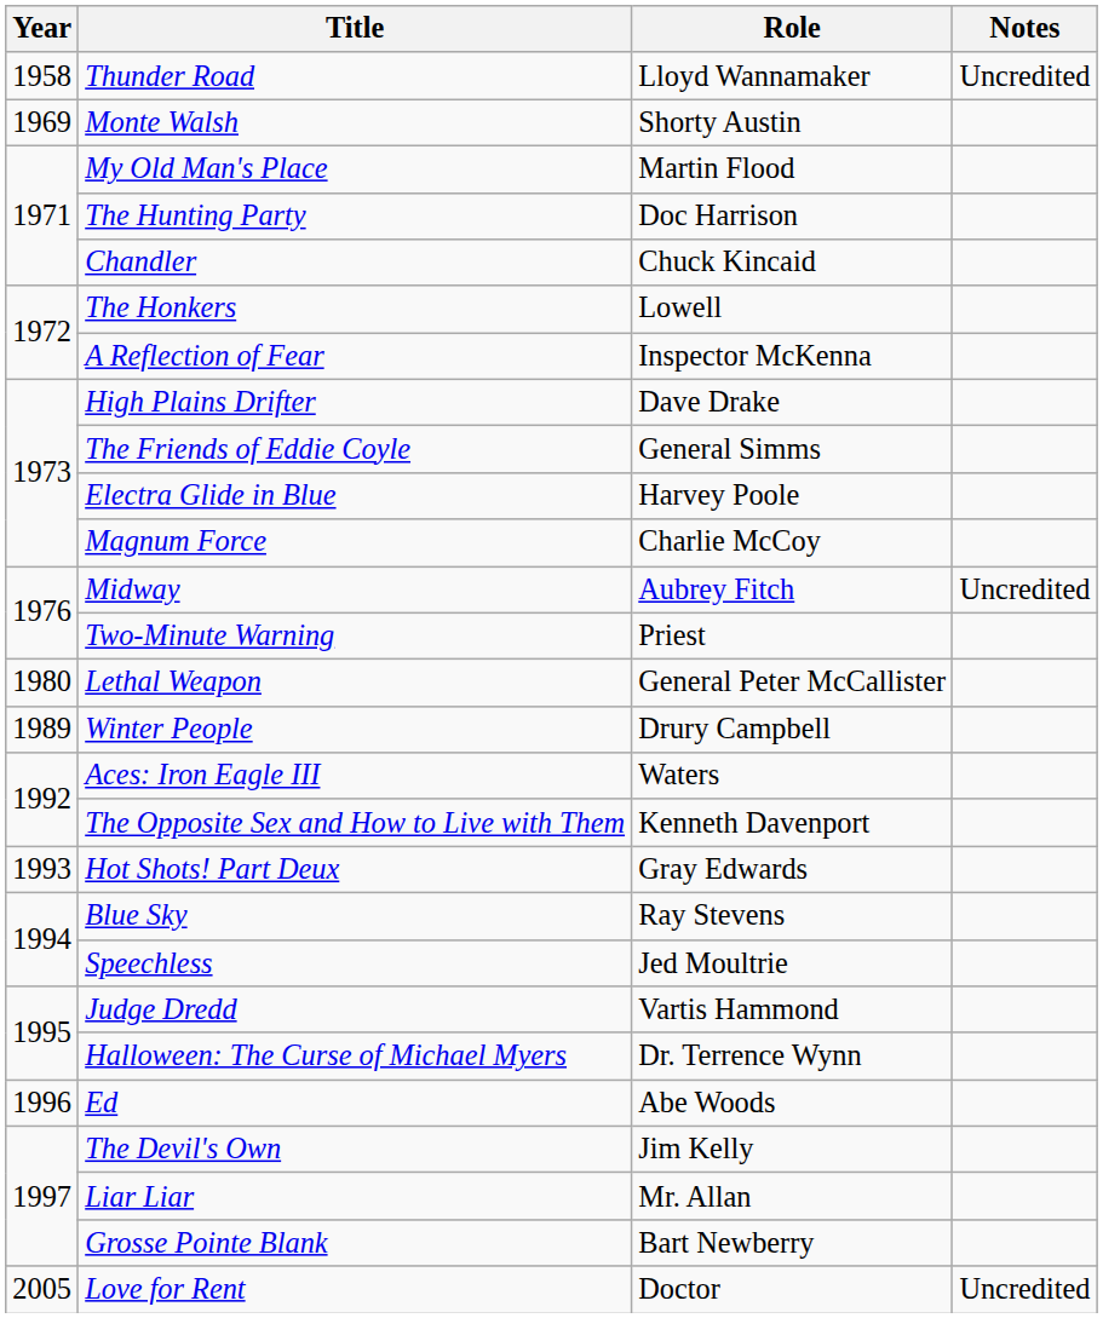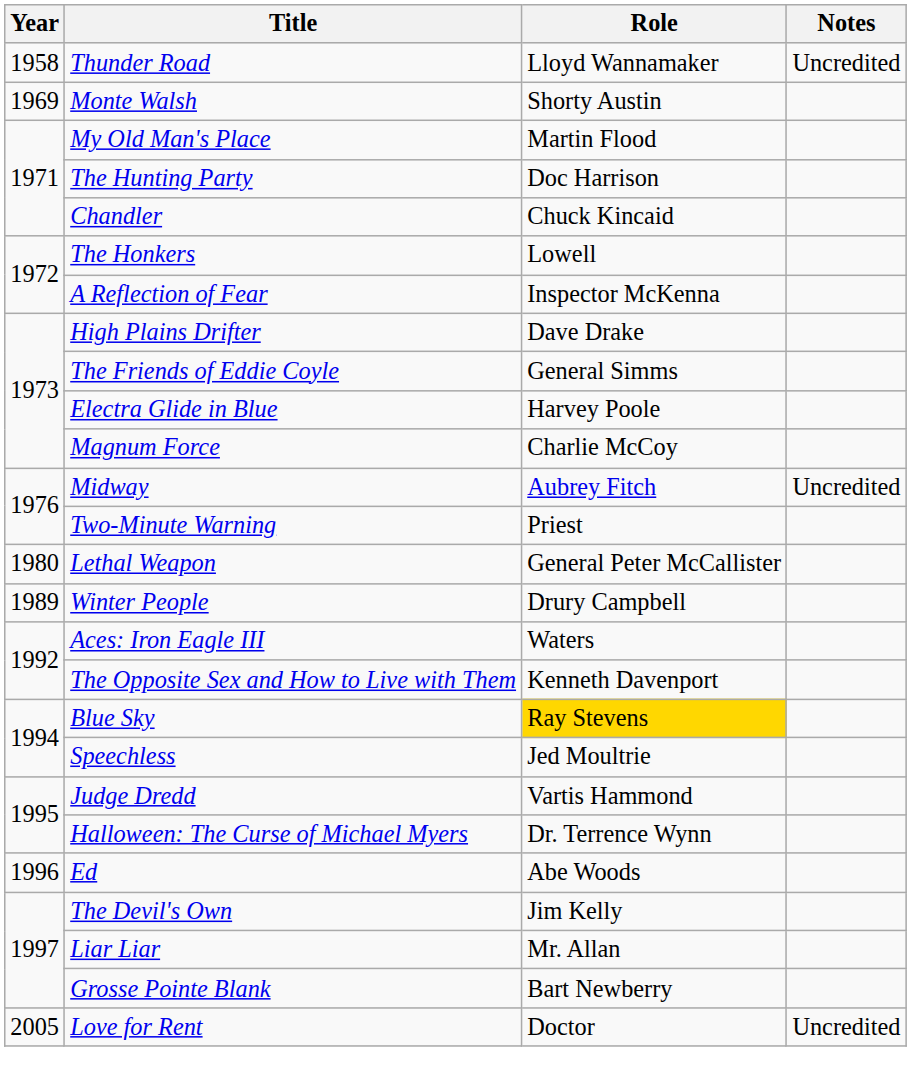 <table class="wikitable sortable">
 <tr>
 <th>Year</th>
 <th>Title</th>
 <th>Role</th>
 <th>Notes</th>
 </tr>
 <tr>
 <td>1958</td>
 <td><em><a href='#'>Thunder Road</a></em></td>
 <td>Lloyd Wannamaker</td>
 <td>Uncredited</td>
 </tr>
 <tr>
 <td>1969</td>
 <td><em><a href='#'>Monte Walsh</a></em></td>
 <td>Shorty Austin</td>
 <td></td>
 </tr>
 <tr>
 <td rowspan="3">1971</td>
 <td><em><a href='#'>My Old Man's Place</a></em></td>
 <td>Martin Flood</td>
 <td></td>
 </tr>
 <tr>
 <td><em><a href='#'>The Hunting Party</a></em></td>
 <td>Doc Harrison</td>
 <td></td>
 </tr>
 <tr>
 <td><em><a href='#'>Chandler</a></em></td>
 <td>Chuck Kincaid</td>
 <td></td>
 </tr>
 <tr>
 <td rowspan="2">1972</td>
 <td><em><a href='#'>The Honkers</a></em></td>
 <td>Lowell</td>
 <td></td>
 </tr>
 <tr>
 <td><em><a href='#'>A Reflection of Fear</a></em></td>
 <td>Inspector McKenna</td>
 <td></td>
 </tr>
 <tr>
 <td rowspan="4">1973</td>
 <td><em><a href='#'>High Plains Drifter</a></em></td>
 <td>Dave Drake</td>
 <td></td>
 </tr>
 <tr>
 <td><em><a href='#'>The Friends of Eddie Coyle</a></em></td>
 <td>General Simms</td>
 <td></td>
 </tr>
 <tr>
 <td><em><a href='#'>Electra Glide in Blue</a></em></td>
 <td>Harvey Poole</td>
 <td></td>
 </tr>
 <tr>
 <td><em><a href='#'>Magnum Force</a></em></td>
 <td>Charlie McCoy</td>
 <td></td>
 </tr>
 <tr>
 <td rowspan="2">1976</td>
 <td><em><a href='#'>Midway</a></em></td>
 <td><a href='#'>Aubrey Fitch</a></td>
 <td>Uncredited</td>
 </tr>
 <tr>
 <td><em><a href='#'>Two-Minute Warning</a></em></td>
 <td>Priest</td>
 <td></td>
 </tr>
 <tr>
 <td>1980</td>
 <td><em><a href='#'>Lethal Weapon</a></em></td>
 <td>General Peter McCallister</td>
 <td></td>
 </tr>
 <tr>
 <td>1989</td>
 <td><em><a href='#'>Winter People</a></em></td>
 <td>Drury Campbell</td>
 <td></td>
 </tr>
 <tr>
 <td rowspan="2">1992</td>
 <td><em><a href='#'>Aces: Iron Eagle III</a></em></td>
 <td>Waters</td>
 <td></td>
 </tr>
 <tr>
 <td><em><a href='#'>The Opposite Sex and How to Live with Them</a></em></td>
 <td>Kenneth Davenport</td>
 <td></td>
 </tr>
 <tr>
-<td>1993</td>
-<td><em><a href='#'>Hot Shots! Part Deux</a></em></td>
-<td>Gray Edwards</td>
-<td></td>
-</tr>
-<tr>
 <td rowspan="2">1994</td>
 <td><em><a href='#'>Blue Sky</a></em></td>
-<td>Ray Stevens</td>
+<td style="background: gold;">Ray Stevens</td>
 <td></td>
 </tr>
 <tr>
 <td><em><a href='#'>Speechless</a></em></td>
 <td>Jed Moultrie</td>
 <td></td>
 </tr>
 <tr>
 <td rowspan="2">1995</td>
 <td><em><a href='#'>Judge Dredd</a></em></td>
 <td>Vartis Hammond</td>
 <td></td>
 </tr>
 <tr>
 <td><em><a href='#'>Halloween: The Curse of Michael Myers</a></em></td>
 <td>Dr. Terrence Wynn</td>
 <td></td>
 </tr>
 <tr>
 <td>1996</td>
 <td><em><a href='#'>Ed</a></em></td>
 <td>Abe Woods</td>
 <td></td>
 </tr>
 <tr>
 <td rowspan="3">1997</td>
 <td><em><a href='#'>The Devil's Own</a></em></td>
 <td>Jim Kelly</td>
 <td></td>
 </tr>
 <tr>
 <td><em><a href='#'>Liar Liar</a></em></td>
 <td>Mr. Allan</td>
 <td></td>
 </tr>
 <tr>
 <td><em><a href='#'>Grosse Pointe Blank</a></em></td>
 <td>Bart Newberry</td>
 <td></td>
 </tr>
 <tr>
 <td>2005</td>
 <td><em><a href='#'>Love for Rent</a></em></td>
 <td>Doctor</td>
 <td>Uncredited</td>
 </tr>
 </table>
